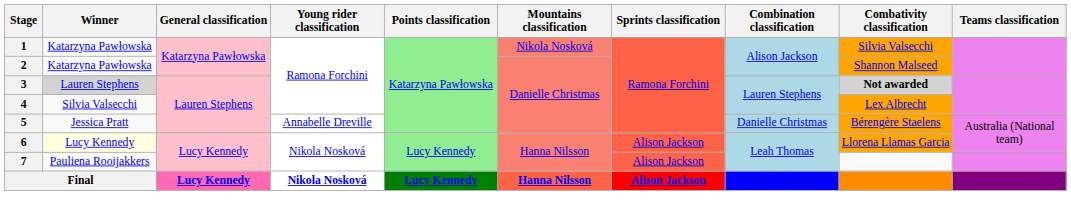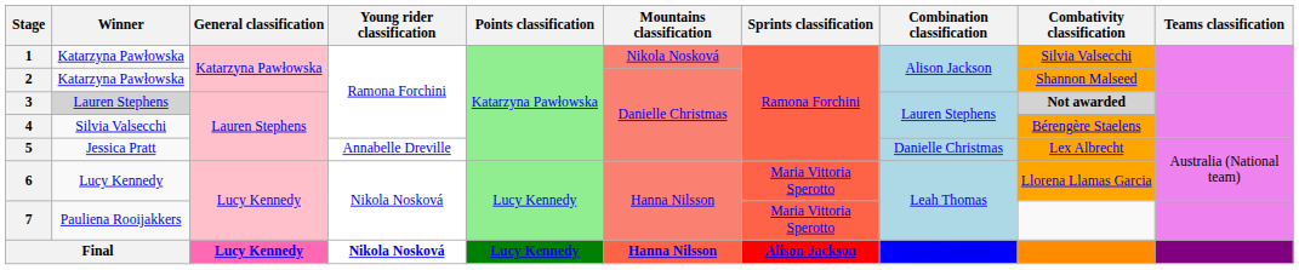 <table class="wikitable" style="text-align: center; font-size:86%;">
 <tr style="background-color: #efefef;">
 <th width="1%">Stage</th>
 <th width="7%">Winner</th>
 <th width="7%">General classification<br></th>
 <th width="7%">Young rider classification<br></th>
 <th width="7%">Points classification<br></th>
 <th width="7%">Mountains classification<br></th>
 <th width="7%">Sprints classification<br></th>
 <th width="7%">Combination classification<br></th>
 <th width="7%">Combativity classification<br></th>
 <th width="7%">Teams classification<br></th>
 </tr>
 <tr>
 <th>1</th>
 <td><a href='#'>Katarzyna Pawłowska</a></td>
 <td style="background:pink;" rowspan=2><a href='#'>Katarzyna Pawłowska</a></td>
 <td style="background:white;" rowspan=4><a href='#'>Ramona Forchini</a></td>
 <td style="background:lightgreen;" rowspan=5><a href='#'>Katarzyna Pawłowska</a></td>
 <td style="background:salmon;"><a href='#'>Nikola Nosková</a></td>
 <td style="background:tomato;" rowspan=5><a href='#'>Ramona Forchini</a></td>
 <td style="background:lightblue;" rowspan=2><a href='#'>Alison Jackson</a></td>
 <td style="background:orange;" rowspan=1><a href='#'>Silvia Valsecchi</a></td>
 <td style="background:violet;" rowspan=2></td>
 </tr>
 <tr>
 <th>2</th>
 <td><a href='#'>Katarzyna Pawłowska</a></td>
 <td style="background:salmon;" rowspan=4><a href='#'>Danielle Christmas</a></td>
 <td style="background:orange;" rowspan=1><a href='#'>Shannon Malseed</a></td>
 </tr>
 <tr>
 <th>3</th>
 <td style="background: lightgrey;"><a href='#'>Lauren Stephens</a></td>
 <td style="background:pink;" rowspan=3><a href='#'>Lauren Stephens</a></td>
 <td style="background:lightblue;" rowspan=2><a href='#'>Lauren Stephens</a></td>
 <td style="background:lightgrey;" rowspan=1><strong>Not awarded</strong></td>
 <td style="background:violet;" rowspan=2></td>
 </tr>
 <tr>
 <th>4</th>
 <td><a href='#'>Silvia Valsecchi</a></td>
-<td style="background:orange;" rowspan=1><a href='#'>Lex Albrecht</a></td>
+<td style="background:orange;" rowspan=1><a href='#'>Bérengère Staelens</a></td>
 </tr>
 <tr>
 <th>5</th>
 <td><a href='#'>Jessica Pratt</a></td>
 <td style="background:white;" rowspan=1><a href='#'>Annabelle Dreville</a></td>
 <td style="background:lightblue;" rowspan=1><a href='#'>Danielle Christmas</a></td>
-<td style="background:orange;" rowspan=1><a href='#'>Bérengère Staelens</a></td>
+<td style="background:orange;" rowspan=1><a href='#'>Lex Albrecht</a></td>
 <td style="background:violet;" rowspan=2>Australia (National team)</td>
 </tr>
 <tr>
 <th>6</th>
-<td style="background: lightyellow;"><a href='#'>Lucy Kennedy</a></td>
+<td><a href='#'>Lucy Kennedy</a></td>
 <td style="background:pink;" rowspan=2><a href='#'>Lucy Kennedy</a></td>
 <td style="background:white;" rowspan=2><a href='#'>Nikola Nosková</a></td>
 <td style="background:lightgreen;" rowspan=2><a href='#'>Lucy Kennedy</a></td>
 <td style="background:salmon;"  rowspan=2><a href='#'>Hanna Nilsson</a></td>
-<td style="background:tomato;" rowspan=1><a href='#'>Alison Jackson</a></td>
+<td style="background:tomato;" rowspan=1><a href='#'>Maria Vittoria Sperotto</a></td>
 <td style="background:lightblue;" rowspan=2><a href='#'>Leah Thomas</a></td>
 <td style="background:orange;" rowspan=1><a href='#'>Llorena Llamas Garcia</a></td>
 </tr>
 <tr>
 <th>7</th>
 <td><a href='#'>Pauliena Rooijakkers</a></td>
-<td style="background:tomato;" rowspan=1><a href='#'>Alison Jackson</a></td>
+<td style="background:tomato;" rowspan=1><a href='#'>Maria Vittoria Sperotto</a></td>
 <td></td>
 <td style="background:violet;" rowspan=1></td>
 </tr>
 <tr>
 <th colspan=2><strong>Final</strong></th>
 <th style="background:HotPink;"><a href='#'>Lucy Kennedy</a></th>
 <th style="background:white;"><a href='#'>Nikola Nosková</a></th>
 <th style="background:green;"><a href='#'>Lucy Kennedy</a></th>
 <th style="background:tomato;"><a href='#'>Hanna Nilsson</a></th>
 <th style="background:red;"><a href='#'>Alison Jackson</a></th>
 <th style="background:blue;"><a href='#'>Leah Thomas</a></th>
 <th style="background:DarkOrange;"></th>
 <th style="background:purple;"></th>
 </tr>
 </table>
